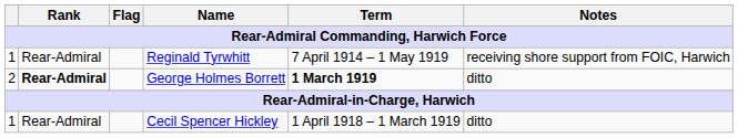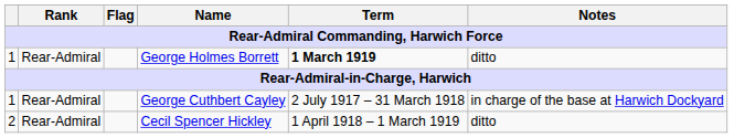 <table class="wikitable">
 <tr>
 <th></th>
 <th>Rank</th>
 <th>Flag</th>
 <th>Name</th>
 <th>Term</th>
 <th>Notes</th>
 </tr>
 <tr>
 <td colspan="6" align="center" style="background:#dcdcfe;"><strong>Rear-Admiral Commanding, Harwich Force</strong></td>
 </tr>
 <tr>
 <td>1</td>
 <td>Rear-Admiral</td>
 <td></td>
-<td><a href='#'>Reginald Tyrwhitt</a></td>
-<td>7 April 1914 – 1 May 1919</td>
-<td>receiving shore support from FOIC, Harwich</td>
-</tr>
-<tr>
-<td>2</td>
-<td><strong>Rear-Admiral</strong></td>
-<td></td>
 <td><a href='#'>George Holmes Borrett</a></td>
 <td><strong>1 March 1919</strong></td>
 <td>ditto</td>
 </tr>
 <tr>
 <td colspan="6" align="center" style="background:#dcdcfe;"><strong>Rear-Admiral-in-Charge, Harwich</strong></td>
 </tr>
 <tr>
 <td>1</td>
 <td>Rear-Admiral</td>
 <td></td>
+<td><a href='#'>George Cuthbert Cayley</a></td>
+<td>2 July 1917 – 31 March 1918</td>
+<td>in charge of the base at <a href='#'>Harwich Dockyard</a></td>
+</tr>
+<tr>
+<td>2</td>
+<td>Rear-Admiral</td>
+<td></td>
 <td><a href='#'>Cecil Spencer Hickley</a></td>
 <td>1 April 1918 – 1 March 1919</td>
 <td>ditto</td>
 </tr>
 </table>
